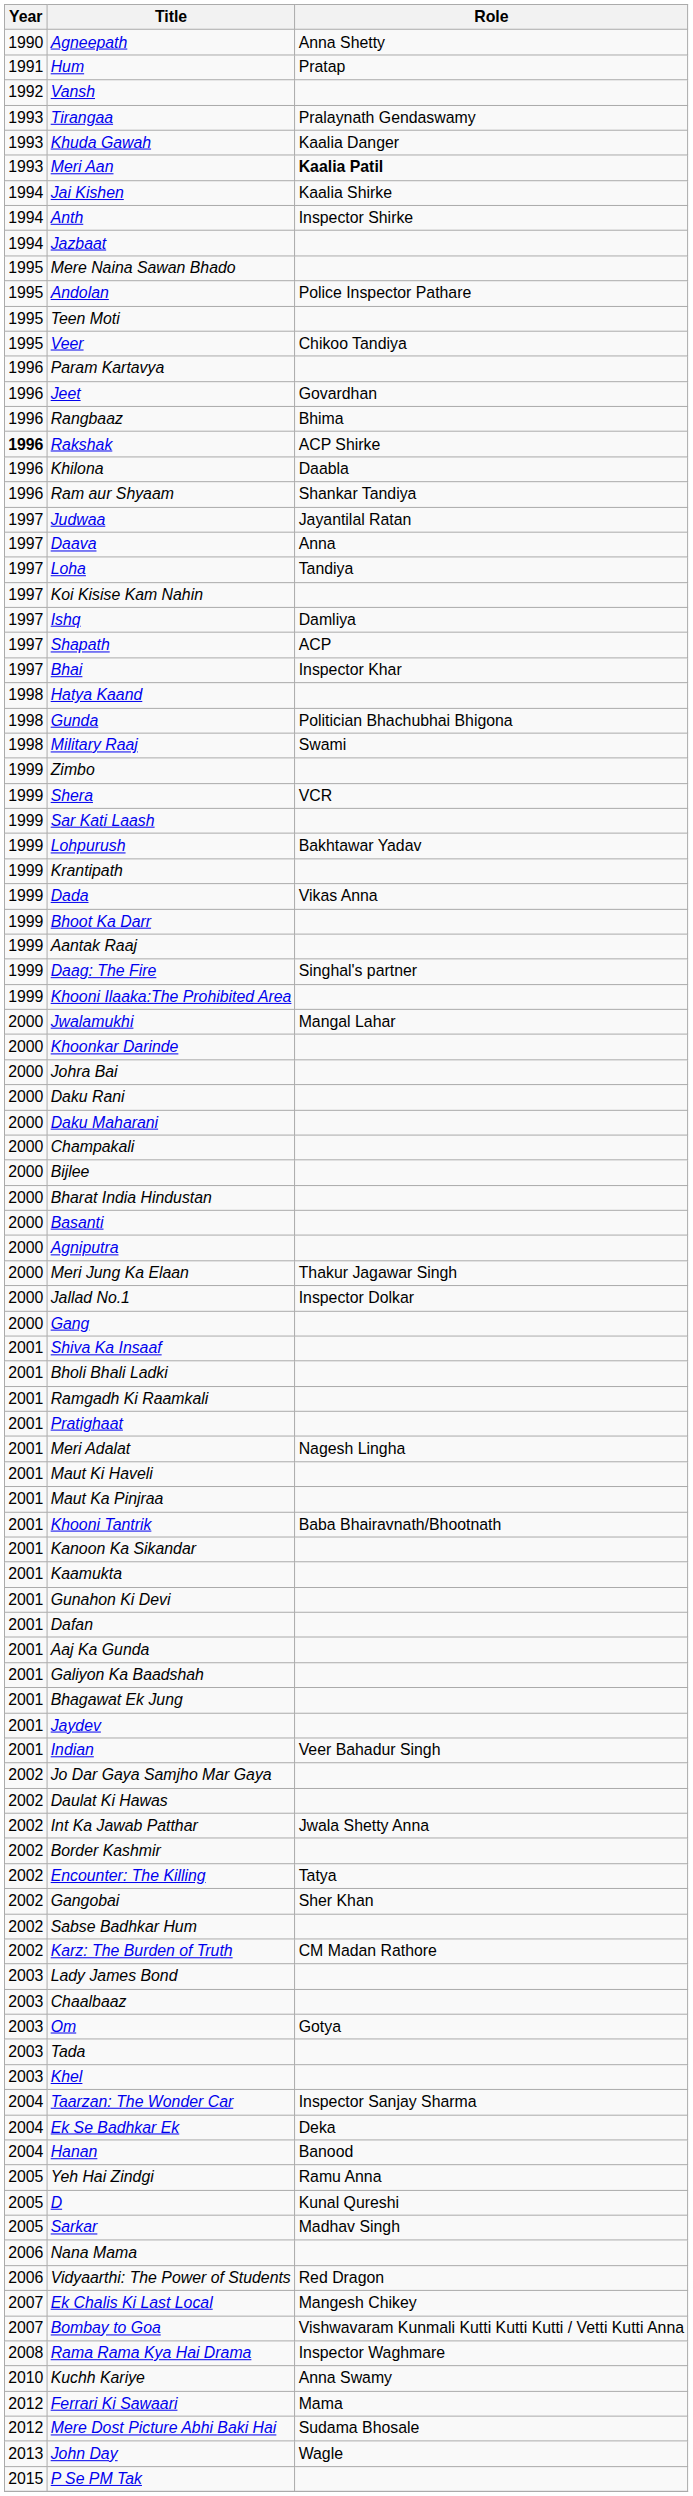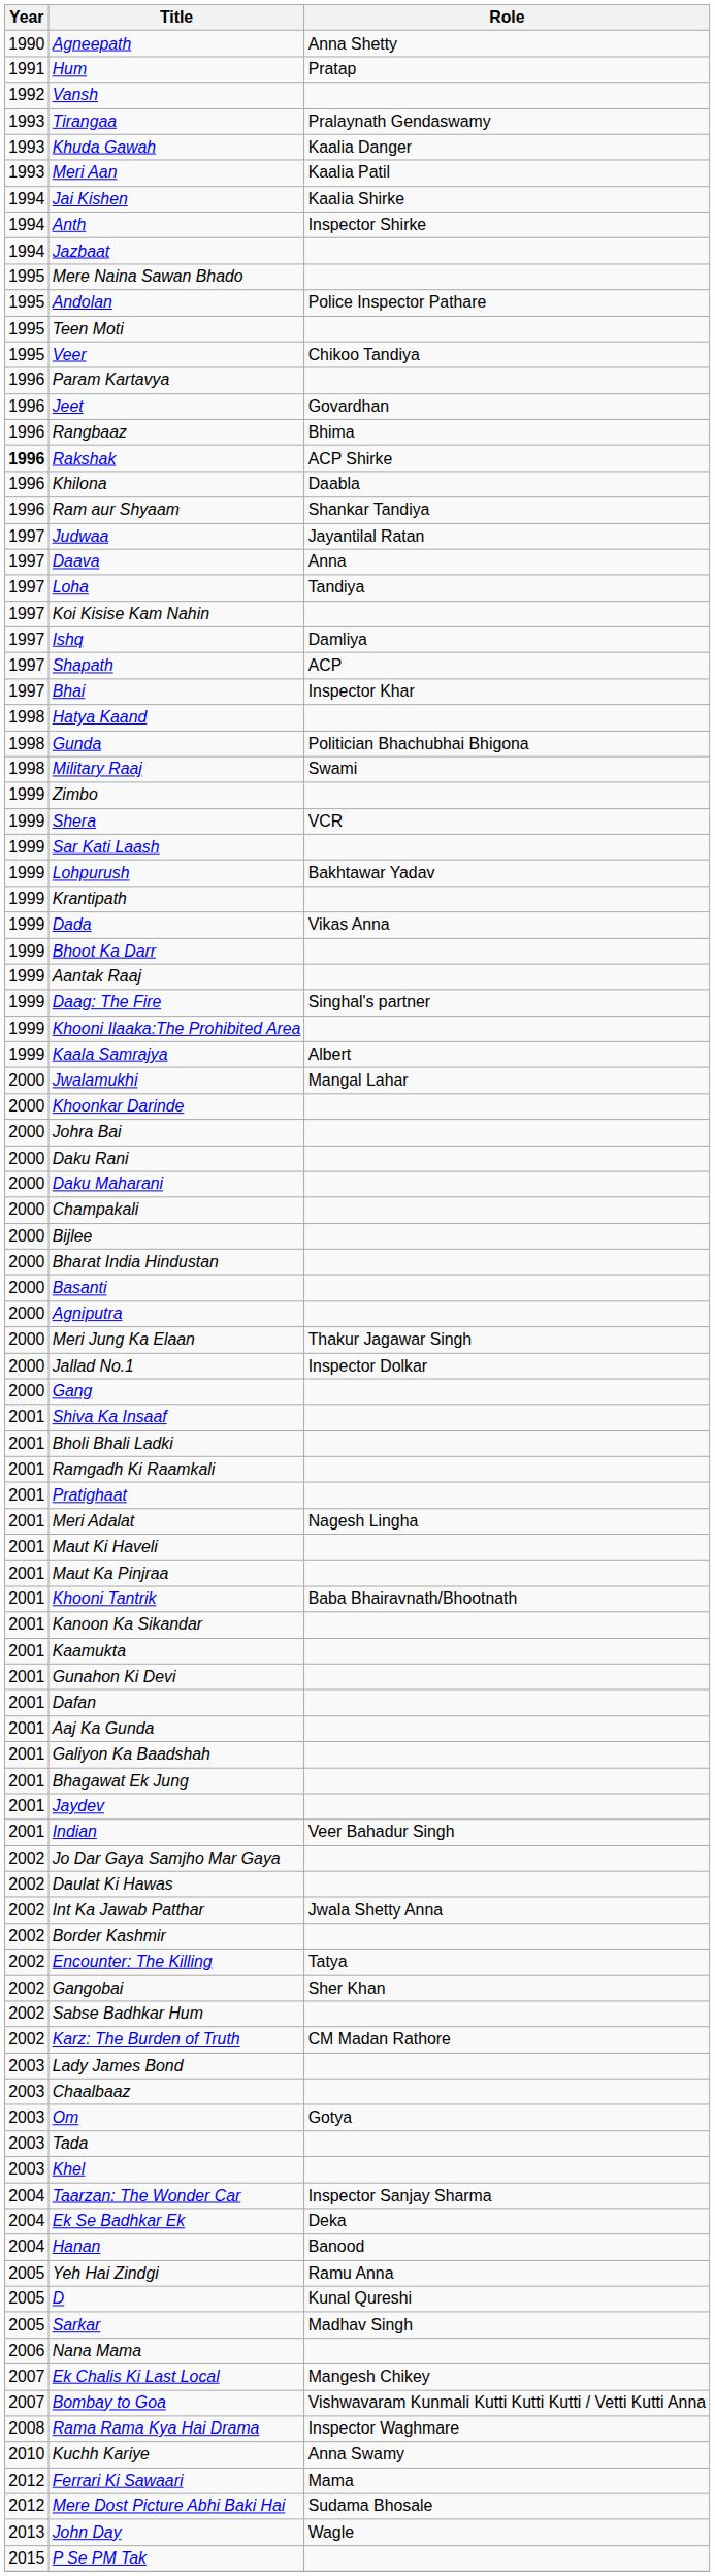 <table class="wikitable sortable">
 <tr>
 <th>Year</th>
 <th>Title</th>
 <th>Role</th>
 </tr>
 <tr>
 <td>1990</td>
 <td><em><a href='#'>Agneepath</a></em></td>
 <td>Anna Shetty</td>
 </tr>
 <tr>
 <td>1991</td>
 <td><em><a href='#'>Hum</a></em></td>
 <td>Pratap</td>
 </tr>
 <tr>
 <td>1992</td>
 <td><em><a href='#'>Vansh</a></em></td>
 <td></td>
 </tr>
 <tr>
 <td>1993</td>
 <td><em><a href='#'>Tirangaa</a></em></td>
 <td>Pralaynath Gendaswamy</td>
 </tr>
 <tr>
 <td>1993</td>
 <td><em><a href='#'>Khuda Gawah</a></em></td>
 <td>Kaalia Danger</td>
 </tr>
 <tr>
 <td>1993</td>
 <td><em><a href='#'>Meri Aan</a></em></td>
-<td><strong>Kaalia Patil</strong></td>
+<td>Kaalia Patil</td>
 </tr>
 <tr>
 <td>1994</td>
 <td><em><a href='#'>Jai Kishen</a></em></td>
 <td>Kaalia Shirke</td>
 </tr>
 <tr>
 <td>1994</td>
 <td><em><a href='#'>Anth</a></em></td>
 <td>Inspector Shirke</td>
 </tr>
 <tr>
 <td>1994</td>
 <td><em><a href='#'>Jazbaat</a></em></td>
 <td></td>
 </tr>
 <tr>
 <td>1995</td>
 <td><em>Mere Naina Sawan Bhado</em></td>
 <td></td>
 </tr>
 <tr>
 <td>1995</td>
 <td><em><a href='#'>Andolan</a></em></td>
 <td>Police Inspector Pathare</td>
 </tr>
 <tr>
 <td>1995</td>
 <td><em>Teen Moti</em></td>
 <td></td>
 </tr>
 <tr>
 <td>1995</td>
 <td><em><a href='#'>Veer</a></em></td>
 <td>Chikoo Tandiya</td>
 </tr>
 <tr>
 <td>1996</td>
 <td><em>Param Kartavya</em></td>
 <td></td>
 </tr>
 <tr>
 <td>1996</td>
 <td><em><a href='#'>Jeet</a></em></td>
 <td>Govardhan</td>
 </tr>
 <tr>
 <td>1996</td>
 <td><em>Rangbaaz</em></td>
 <td>Bhima</td>
 </tr>
 <tr>
 <td><strong>1996</strong></td>
 <td><em><a href='#'>Rakshak</a></em></td>
 <td>ACP Shirke</td>
 </tr>
 <tr>
 <td>1996</td>
 <td><em>Khilona</em></td>
 <td>Daabla</td>
 </tr>
 <tr>
 <td>1996</td>
 <td><em>Ram aur Shyaam</em></td>
 <td>Shankar Tandiya</td>
 </tr>
 <tr>
 <td>1997</td>
 <td><em><a href='#'>Judwaa</a></em></td>
 <td>Jayantilal Ratan</td>
 </tr>
 <tr>
 <td>1997</td>
 <td><em><a href='#'>Daava</a></em></td>
 <td>Anna</td>
 </tr>
 <tr>
 <td>1997</td>
 <td><em><a href='#'>Loha</a></em></td>
 <td>Tandiya</td>
 </tr>
 <tr>
 <td>1997</td>
 <td><em>Koi Kisise Kam Nahin</em></td>
 <td></td>
 </tr>
 <tr>
 <td>1997</td>
 <td><em><a href='#'>Ishq</a></em></td>
 <td>Damliya</td>
 </tr>
 <tr>
 <td>1997</td>
 <td><em><a href='#'>Shapath</a></em></td>
 <td>ACP</td>
 </tr>
 <tr>
 <td>1997</td>
 <td><em><a href='#'>Bhai</a></em></td>
 <td>Inspector Khar</td>
 </tr>
 <tr>
 <td>1998</td>
 <td><em><a href='#'>Hatya Kaand</a></em></td>
 <td></td>
 </tr>
 <tr>
 <td>1998</td>
 <td><em><a href='#'>Gunda</a></em></td>
 <td>Politician Bhachubhai Bhigona</td>
 </tr>
 <tr>
 <td>1998</td>
 <td><em><a href='#'>Military Raaj</a></em></td>
 <td>Swami</td>
 </tr>
 <tr>
 <td>1999</td>
 <td><em>Zimbo</em></td>
 <td></td>
 </tr>
 <tr>
 <td>1999</td>
 <td><em><a href='#'>Shera</a></em></td>
 <td>VCR</td>
 </tr>
 <tr>
 <td>1999</td>
 <td><em><a href='#'>Sar Kati Laash</a></em></td>
 <td></td>
 </tr>
 <tr>
 <td>1999</td>
 <td><em><a href='#'>Lohpurush</a></em></td>
 <td>Bakhtawar Yadav</td>
 </tr>
 <tr>
 <td>1999</td>
 <td><em>Krantipath</em></td>
 <td></td>
 </tr>
 <tr>
 <td>1999</td>
 <td><em><a href='#'>Dada</a></em></td>
 <td>Vikas Anna</td>
 </tr>
 <tr>
 <td>1999</td>
 <td><em><a href='#'>Bhoot Ka Darr</a></em></td>
 <td></td>
 </tr>
 <tr>
 <td>1999</td>
 <td><em>Aantak Raaj</em></td>
 <td></td>
 </tr>
 <tr>
 <td>1999</td>
 <td><em><a href='#'>Daag: The Fire</a></em></td>
 <td>Singhal's partner</td>
 </tr>
 <tr>
 <td>1999</td>
 <td><em><a href='#'>Khooni Ilaaka:The Prohibited Area</a></em></td>
 <td></td>
+</tr>
+<tr>
+<td>1999</td>
+<td><em><a href='#'>Kaala Samrajya</a></em></td>
+<td>Albert</td>
 </tr>
 <tr>
 <td>2000</td>
 <td><em><a href='#'>Jwalamukhi</a></em></td>
 <td>Mangal Lahar</td>
 </tr>
 <tr>
 <td>2000</td>
 <td><em><a href='#'>Khoonkar Darinde</a></em></td>
 <td></td>
 </tr>
 <tr>
 <td>2000</td>
 <td><em>Johra Bai</em></td>
 <td></td>
 </tr>
 <tr>
 <td>2000</td>
 <td><em>Daku Rani</em></td>
 <td></td>
 </tr>
 <tr>
 <td>2000</td>
 <td><em><a href='#'>Daku Maharani</a></em></td>
 <td></td>
 </tr>
 <tr>
 <td>2000</td>
 <td><em>Champakali</em></td>
 <td></td>
 </tr>
 <tr>
 <td>2000</td>
 <td><em>Bijlee</em></td>
 <td></td>
 </tr>
 <tr>
 <td>2000</td>
 <td><em>Bharat India Hindustan</em></td>
 <td></td>
 </tr>
 <tr>
 <td>2000</td>
 <td><em><a href='#'>Basanti</a></em></td>
 <td></td>
 </tr>
 <tr>
 <td>2000</td>
 <td><em><a href='#'>Agniputra</a></em></td>
 <td></td>
 </tr>
 <tr>
 <td>2000</td>
 <td><em>Meri Jung Ka Elaan</em></td>
 <td>Thakur Jagawar Singh</td>
 </tr>
 <tr>
 <td>2000</td>
 <td><em>Jallad No.1</em></td>
 <td>Inspector Dolkar</td>
 </tr>
 <tr>
 <td>2000</td>
 <td><em><a href='#'>Gang</a></em></td>
 <td></td>
 </tr>
 <tr>
 <td>2001</td>
 <td><em><a href='#'>Shiva Ka Insaaf</a></em></td>
 <td></td>
 </tr>
 <tr>
 <td>2001</td>
 <td><em>Bholi Bhali Ladki</em></td>
 <td></td>
 </tr>
 <tr>
 <td>2001</td>
 <td><em>Ramgadh Ki Raamkali</em></td>
 <td></td>
 </tr>
 <tr>
 <td>2001</td>
 <td><em><a href='#'>Pratighaat</a></em></td>
 <td></td>
 </tr>
 <tr>
 <td>2001</td>
 <td><em>Meri Adalat</em></td>
 <td>Nagesh Lingha</td>
 </tr>
 <tr>
 <td>2001</td>
 <td><em>Maut Ki Haveli</em></td>
 <td></td>
 </tr>
 <tr>
 <td>2001</td>
 <td><em>Maut Ka Pinjraa</em></td>
 <td></td>
 </tr>
 <tr>
 <td>2001</td>
 <td><em><a href='#'>Khooni Tantrik</a></em></td>
 <td>Baba Bhairavnath/Bhootnath</td>
 </tr>
 <tr>
 <td>2001</td>
 <td><em>Kanoon Ka Sikandar</em></td>
 <td></td>
 </tr>
 <tr>
 <td>2001</td>
 <td><em>Kaamukta</em></td>
 <td></td>
 </tr>
 <tr>
 <td>2001</td>
 <td><em>Gunahon Ki Devi</em></td>
 <td></td>
 </tr>
 <tr>
 <td>2001</td>
 <td><em>Dafan</em></td>
 <td></td>
 </tr>
 <tr>
 <td>2001</td>
 <td><em>Aaj Ka Gunda</em></td>
 <td></td>
 </tr>
 <tr>
 <td>2001</td>
 <td><em>Galiyon Ka Baadshah</em></td>
 <td></td>
 </tr>
 <tr>
 <td>2001</td>
 <td><em>Bhagawat Ek Jung</em></td>
 <td></td>
 </tr>
 <tr>
 <td>2001</td>
 <td><em><a href='#'>Jaydev</a></em></td>
 <td></td>
 </tr>
 <tr>
 <td>2001</td>
 <td><em><a href='#'>Indian</a></em></td>
 <td>Veer Bahadur Singh</td>
 </tr>
 <tr>
 <td>2002</td>
 <td><em>Jo Dar Gaya Samjho Mar Gaya</em></td>
 <td></td>
 </tr>
 <tr>
 <td>2002</td>
 <td><em>Daulat Ki Hawas</em></td>
 <td></td>
 </tr>
 <tr>
 <td>2002</td>
 <td><em>Int Ka Jawab Patthar</em></td>
 <td>Jwala Shetty Anna</td>
 </tr>
 <tr>
 <td>2002</td>
 <td><em>Border Kashmir</em></td>
 <td></td>
 </tr>
 <tr>
 <td>2002</td>
 <td><em><a href='#'>Encounter: The Killing</a></em></td>
 <td>Tatya</td>
 </tr>
 <tr>
 <td>2002</td>
 <td><em>Gangobai</em></td>
 <td>Sher Khan</td>
 </tr>
 <tr>
 <td>2002</td>
 <td><em>Sabse Badhkar Hum</em></td>
 <td></td>
 </tr>
 <tr>
 <td>2002</td>
 <td><em><a href='#'>Karz: The Burden of Truth</a></em></td>
 <td>CM Madan Rathore</td>
 </tr>
 <tr>
 <td>2003</td>
 <td><em>Lady James Bond</em></td>
 <td></td>
 </tr>
 <tr>
 <td>2003</td>
 <td><em>Chaalbaaz</em></td>
 <td></td>
 </tr>
 <tr>
 <td>2003</td>
 <td><em><a href='#'>Om</a></em></td>
 <td>Gotya</td>
 </tr>
 <tr>
 <td>2003</td>
 <td><em>Tada</em></td>
 <td></td>
 </tr>
 <tr>
 <td>2003</td>
 <td><em><a href='#'>Khel</a></em></td>
 <td></td>
 </tr>
 <tr>
 <td>2004</td>
 <td><em><a href='#'>Taarzan: The Wonder Car</a></em></td>
 <td>Inspector Sanjay Sharma</td>
 </tr>
 <tr>
 <td>2004</td>
 <td><em><a href='#'>Ek Se Badhkar Ek</a></em></td>
 <td>Deka</td>
 </tr>
 <tr>
 <td>2004</td>
 <td><em><a href='#'>Hanan</a></em></td>
 <td>Banood</td>
 </tr>
 <tr>
 <td>2005</td>
 <td><em>Yeh Hai Zindgi</em></td>
 <td>Ramu Anna</td>
 </tr>
 <tr>
 <td>2005</td>
 <td><em><a href='#'>D</a></em></td>
 <td>Kunal Qureshi</td>
 </tr>
 <tr>
 <td>2005</td>
 <td><em><a href='#'>Sarkar</a></em></td>
 <td>Madhav Singh</td>
 </tr>
 <tr>
 <td>2006</td>
 <td><em>Nana Mama</em></td>
 <td></td>
 </tr>
 <tr>
-<td>2006</td>
-<td><em>Vidyaarthi: The Power of Students</em></td>
-<td>Red Dragon</td>
-</tr>
-<tr>
 <td>2007</td>
 <td><em><a href='#'>Ek Chalis Ki Last Local</a></em></td>
 <td>Mangesh Chikey</td>
 </tr>
 <tr>
 <td>2007</td>
 <td><em><a href='#'>Bombay to Goa</a></em></td>
 <td>Vishwavaram Kunmali Kutti Kutti Kutti / Vetti Kutti Anna</td>
 </tr>
 <tr>
 <td>2008</td>
 <td><em><a href='#'>Rama Rama Kya Hai Drama</a></em></td>
 <td>Inspector Waghmare</td>
 </tr>
 <tr>
 <td>2010</td>
 <td><em>Kuchh Kariye</em></td>
 <td>Anna Swamy</td>
 </tr>
 <tr>
 <td>2012</td>
 <td><em><a href='#'>Ferrari Ki Sawaari</a></em></td>
 <td>Mama</td>
 </tr>
 <tr>
 <td>2012</td>
 <td><em><a href='#'>Mere Dost Picture Abhi Baki Hai </a></em></td>
 <td>Sudama Bhosale</td>
 </tr>
 <tr>
 <td>2013</td>
 <td><em> <a href='#'>John Day</a></em></td>
 <td>Wagle</td>
 </tr>
 <tr>
 <td>2015</td>
 <td><em><a href='#'>P Se PM Tak </a></em></td>
 <td></td>
 </tr>
 <tr>
 </tr>
 </table>
